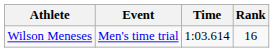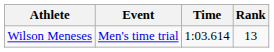 <table class=wikitable style="font-size:90%">
 <tr>
 <th>Athlete</th>
 <th>Event</th>
 <th>Time</th>
 <th>Rank</th>
 </tr>
 <tr align=center>
 <td align=left><a href='#'>Wilson Meneses</a></td>
 <td align=left><a href='#'>Men's time trial</a></td>
 <td>1:03.614</td>
-<td>16</td>
+<td>13</td>
 </tr>
 </table>
